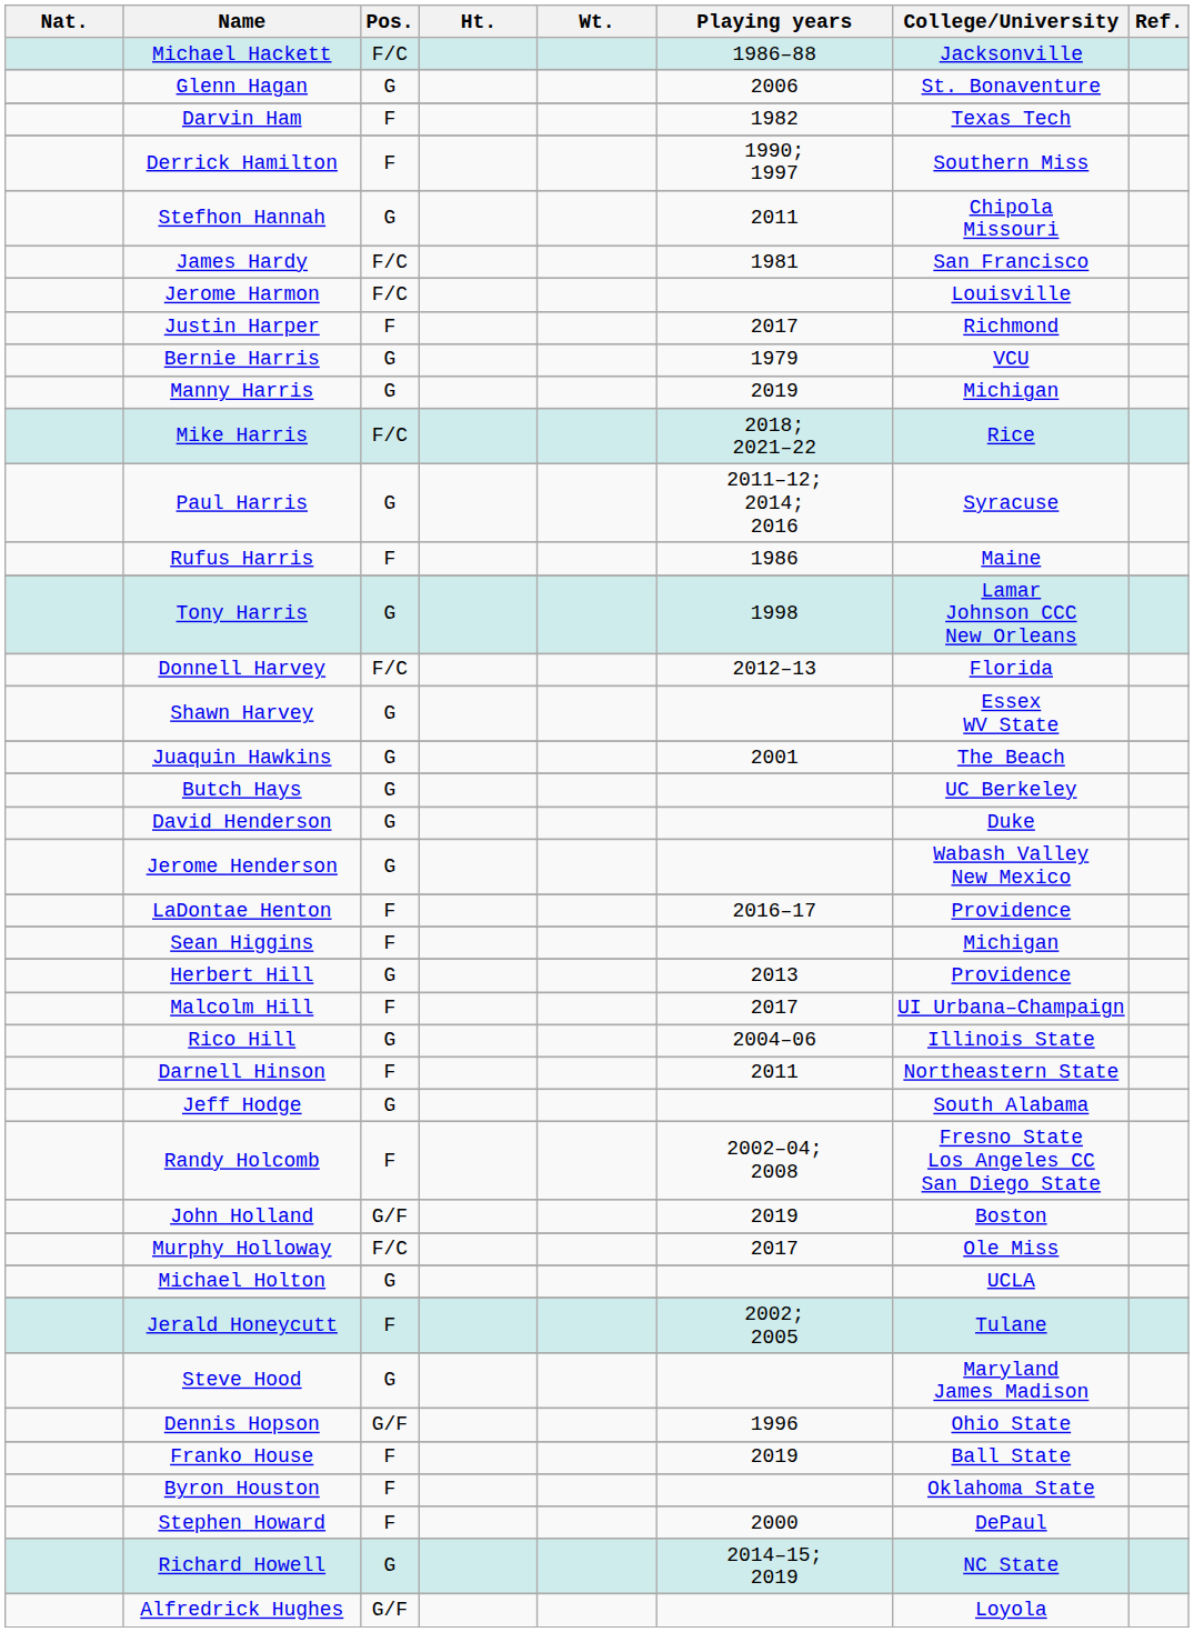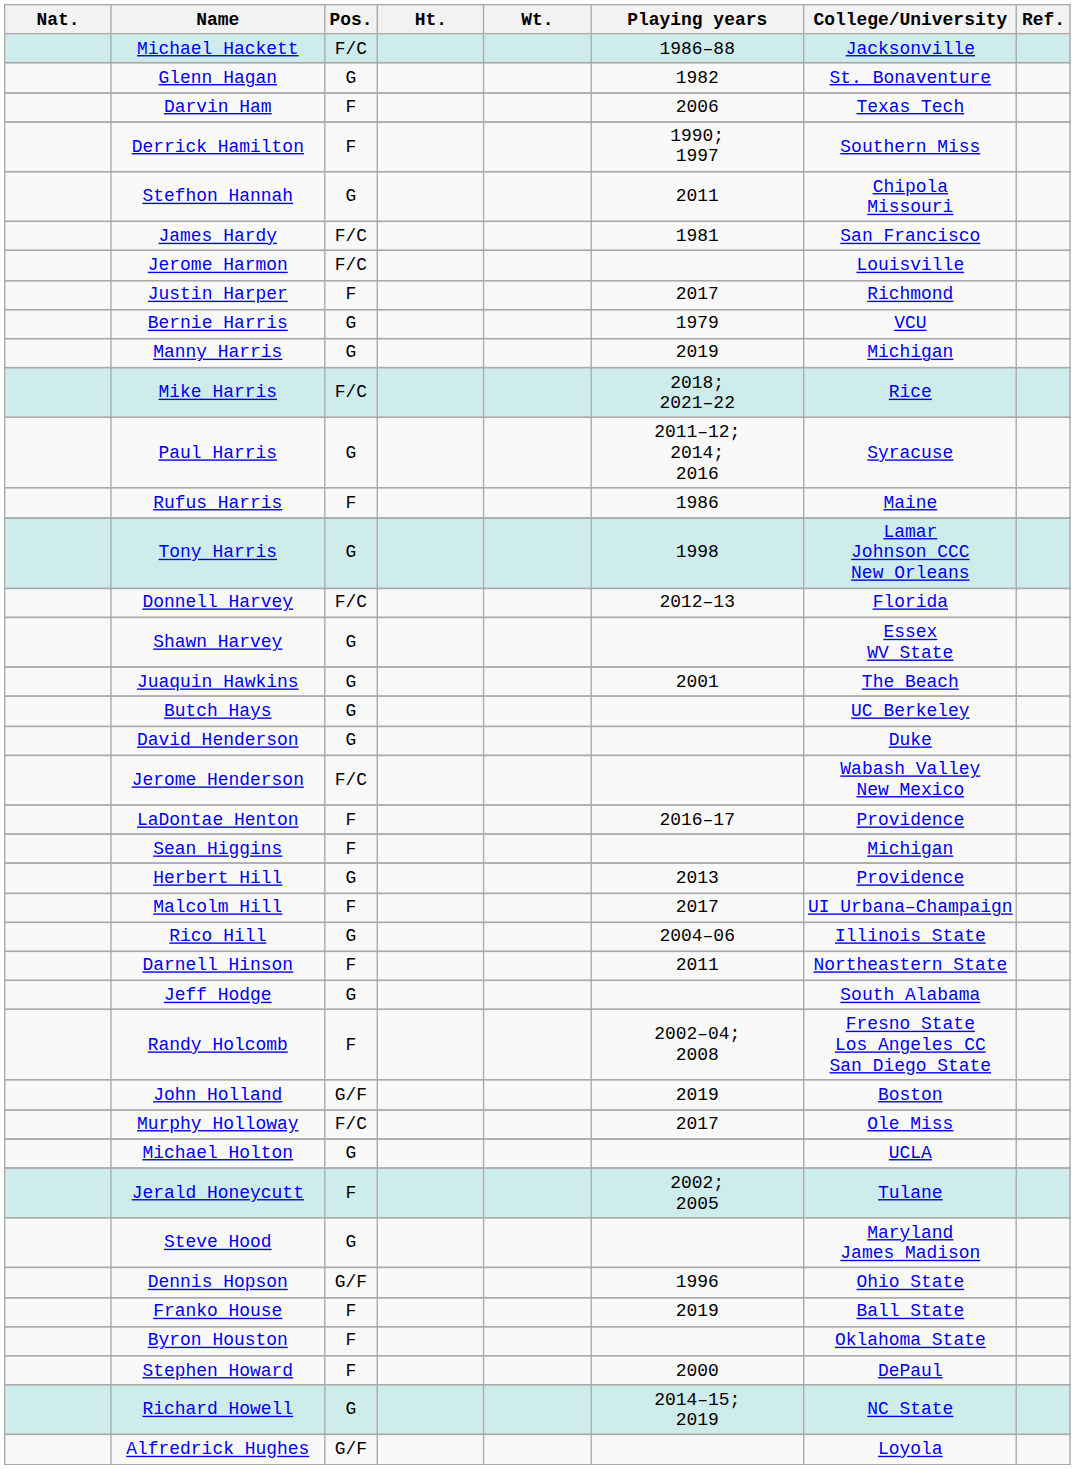 <table class="wikitable" style="text-align:center;">
 <tr>
 <th scope="col" width="10%">Nat.</th>
 <th scope="col" width="20%">Name</th>
 <th scope="col" width="5%">Pos.</th>
 <th scope="col" width="10%">Ht.</th>
 <th scope="col" width="10%">Wt.</th>
 <th scope="col" width="20%">Playing years</th>
 <th scope="col" width="20%">College/University</th>
 <th scope="col" width="5%">Ref.</th>
 </tr>
 <tr align="center" bgcolor="#CFECEC" width="20">
 <td></td>
 <td><a href='#'>Michael Hackett</a></td>
 <td>F/C</td>
 <td></td>
 <td></td>
 <td>1986–88</td>
 <td><a href='#'>Jacksonville</a></td>
 <td></td>
 </tr>
 <tr>
 </tr>
 <tr>
 <td></td>
 <td><a href='#'>Glenn Hagan</a></td>
 <td>G</td>
 <td></td>
 <td></td>
-<td>2006</td>
+<td>1982</td>
 <td><a href='#'>St. Bonaventure</a></td>
 <td></td>
 </tr>
 <tr>
 </tr>
 <tr>
 <td></td>
 <td><a href='#'>Darvin Ham</a></td>
 <td>F</td>
 <td></td>
 <td></td>
-<td>1982</td>
+<td>2006</td>
 <td><a href='#'>Texas Tech</a></td>
 <td></td>
 </tr>
 <tr>
 </tr>
 <tr>
 <td></td>
 <td><a href='#'>Derrick Hamilton</a></td>
 <td>F</td>
 <td></td>
 <td></td>
 <td>1990;<br>1997</td>
 <td><a href='#'>Southern Miss</a></td>
 <td></td>
 </tr>
 <tr>
 </tr>
 <tr>
 <td></td>
 <td><a href='#'>Stefhon Hannah</a></td>
 <td>G</td>
 <td></td>
 <td></td>
 <td>2011</td>
 <td><a href='#'>Chipola</a><br><a href='#'>Missouri</a></td>
 <td></td>
 </tr>
 <tr>
 </tr>
 <tr>
 <td></td>
 <td><a href='#'>James Hardy</a></td>
 <td>F/C</td>
 <td></td>
 <td></td>
 <td>1981</td>
 <td><a href='#'>San Francisco</a></td>
 <td></td>
 </tr>
 <tr>
 </tr>
 <tr>
 <td></td>
 <td><a href='#'>Jerome Harmon</a></td>
 <td>F/C</td>
 <td></td>
 <td></td>
 <td></td>
 <td><a href='#'>Louisville</a></td>
 <td></td>
 </tr>
 <tr>
 </tr>
 <tr>
 <td></td>
 <td><a href='#'>Justin Harper</a></td>
 <td>F</td>
 <td></td>
 <td></td>
 <td>2017</td>
 <td><a href='#'>Richmond</a></td>
 <td></td>
 </tr>
 <tr>
 </tr>
 <tr>
 <td></td>
 <td><a href='#'>Bernie Harris</a></td>
 <td>G</td>
 <td></td>
 <td></td>
 <td>1979</td>
 <td><a href='#'>VCU</a></td>
 <td></td>
 </tr>
 <tr>
 </tr>
 <tr>
 <td></td>
 <td><a href='#'>Manny Harris</a></td>
 <td>G</td>
 <td></td>
 <td></td>
 <td>2019</td>
 <td><a href='#'>Michigan</a></td>
 <td></td>
 </tr>
 <tr>
 </tr>
 <tr align="center" bgcolor="#CFECEC" width="20">
 <td></td>
 <td><a href='#'>Mike Harris</a></td>
 <td>F/C</td>
 <td></td>
 <td></td>
 <td>2018;<br>2021–22</td>
 <td><a href='#'>Rice</a></td>
 <td></td>
 </tr>
 <tr>
 </tr>
 <tr>
 <td></td>
 <td><a href='#'>Paul Harris</a></td>
 <td>G</td>
 <td></td>
 <td></td>
 <td>2011–12;<br>2014;<br>2016</td>
 <td><a href='#'>Syracuse</a></td>
 <td></td>
 </tr>
 <tr>
 </tr>
 <tr>
 <td></td>
 <td><a href='#'>Rufus Harris</a></td>
 <td>F</td>
 <td></td>
 <td></td>
 <td>1986</td>
 <td><a href='#'>Maine</a></td>
 <td></td>
 </tr>
 <tr>
 </tr>
 <tr align="center" bgcolor="#CFECEC" width="20">
 <td></td>
 <td><a href='#'>Tony Harris</a></td>
 <td>G</td>
 <td></td>
 <td></td>
 <td>1998</td>
 <td><a href='#'>Lamar</a><br><a href='#'>Johnson CCC</a><br><a href='#'>New Orleans</a></td>
 <td></td>
 </tr>
 <tr>
 </tr>
 <tr>
 <td></td>
 <td><a href='#'>Donnell Harvey</a></td>
 <td>F/C</td>
 <td></td>
 <td></td>
 <td>2012–13</td>
 <td><a href='#'>Florida</a></td>
 <td></td>
 </tr>
 <tr>
 </tr>
 <tr>
 <td></td>
 <td><a href='#'>Shawn Harvey</a></td>
 <td>G</td>
 <td></td>
 <td></td>
 <td></td>
 <td><a href='#'>Essex</a><br><a href='#'>WV State</a></td>
 <td></td>
 </tr>
 <tr>
 </tr>
 <tr>
 <td></td>
 <td><a href='#'>Juaquin Hawkins</a></td>
 <td>G</td>
 <td></td>
 <td></td>
 <td>2001</td>
 <td><a href='#'>The Beach</a></td>
 <td></td>
 </tr>
 <tr>
 </tr>
 <tr>
 <td> </td>
 <td><a href='#'>Butch Hays</a></td>
 <td>G</td>
 <td></td>
 <td></td>
 <td></td>
 <td><a href='#'>UC Berkeley</a></td>
 <td></td>
 </tr>
 <tr>
 </tr>
 <tr>
 <td></td>
 <td><a href='#'>David Henderson</a></td>
 <td>G</td>
 <td></td>
 <td></td>
 <td></td>
 <td><a href='#'>Duke</a></td>
 <td></td>
 </tr>
 <tr>
 </tr>
 <tr>
 <td></td>
 <td><a href='#'>Jerome Henderson</a></td>
-<td>G</td>
+<td>F/C</td>
 <td></td>
 <td></td>
 <td></td>
 <td><a href='#'>Wabash Valley</a><br><a href='#'>New Mexico</a></td>
 <td></td>
 </tr>
 <tr>
 </tr>
 <tr>
 <td></td>
 <td><a href='#'>LaDontae Henton</a></td>
 <td>F</td>
 <td></td>
 <td></td>
 <td>2016–17</td>
 <td><a href='#'>Providence</a></td>
 <td></td>
 </tr>
 <tr>
 </tr>
 <tr>
 <td></td>
 <td><a href='#'>Sean Higgins</a></td>
 <td>F</td>
 <td></td>
 <td></td>
 <td></td>
 <td><a href='#'>Michigan</a></td>
 <td></td>
 </tr>
 <tr>
 </tr>
 <tr>
 <td></td>
 <td><a href='#'>Herbert Hill</a></td>
 <td>G</td>
 <td></td>
 <td></td>
 <td>2013</td>
 <td><a href='#'>Providence</a></td>
 <td></td>
 </tr>
 <tr>
 </tr>
 <tr>
 <td></td>
 <td><a href='#'>Malcolm Hill</a></td>
 <td>F</td>
 <td></td>
 <td></td>
 <td>2017</td>
 <td><a href='#'>UI Urbana–Champaign</a></td>
 <td></td>
 </tr>
 <tr>
 </tr>
 <tr>
 <td></td>
 <td><a href='#'>Rico Hill</a></td>
 <td>G</td>
 <td></td>
 <td></td>
 <td>2004–06</td>
 <td><a href='#'>Illinois State</a></td>
 <td></td>
 </tr>
 <tr>
 </tr>
 <tr>
 <td></td>
 <td><a href='#'>Darnell Hinson</a></td>
 <td>F</td>
 <td></td>
 <td></td>
 <td>2011</td>
 <td><a href='#'>Northeastern State</a></td>
 <td></td>
 </tr>
 <tr>
 </tr>
 <tr>
 <td></td>
 <td><a href='#'>Jeff Hodge</a></td>
 <td>G</td>
 <td></td>
 <td></td>
 <td></td>
 <td><a href='#'>South Alabama</a></td>
 <td></td>
 </tr>
 <tr>
 </tr>
 <tr>
 <td><br></td>
 <td><a href='#'>Randy Holcomb</a></td>
 <td>F</td>
 <td></td>
 <td></td>
 <td>2002–04;<br>2008</td>
 <td><a href='#'>Fresno State</a><br><a href='#'>Los Angeles CC</a><br><a href='#'>San Diego State</a></td>
 <td></td>
 </tr>
 <tr>
 </tr>
 <tr>
 <td> </td>
 <td><a href='#'>John Holland</a></td>
 <td>G/F</td>
 <td></td>
 <td></td>
 <td>2019</td>
 <td><a href='#'>Boston</a></td>
 <td></td>
 </tr>
 <tr>
 </tr>
 <tr>
 <td></td>
 <td><a href='#'>Murphy Holloway</a></td>
 <td>F/C</td>
 <td></td>
 <td></td>
 <td>2017</td>
 <td><a href='#'>Ole Miss</a></td>
 <td></td>
 </tr>
 <tr>
 </tr>
 <tr>
 <td></td>
 <td><a href='#'>Michael Holton</a></td>
 <td>G</td>
 <td></td>
 <td></td>
 <td></td>
 <td><a href='#'>UCLA</a></td>
 <td></td>
 </tr>
 <tr>
 </tr>
 <tr align="center" bgcolor="#CFECEC" width="20">
 <td></td>
 <td><a href='#'>Jerald Honeycutt</a></td>
 <td>F</td>
 <td></td>
 <td></td>
 <td>2002;<br>2005</td>
 <td><a href='#'>Tulane</a></td>
 <td></td>
 </tr>
 <tr>
 </tr>
 <tr>
 <td></td>
 <td><a href='#'>Steve Hood</a></td>
 <td>G</td>
 <td></td>
 <td></td>
 <td></td>
 <td><a href='#'>Maryland</a><br><a href='#'>James Madison</a></td>
 <td></td>
 </tr>
 <tr>
 </tr>
 <tr>
 <td></td>
 <td><a href='#'>Dennis Hopson</a></td>
 <td>G/F</td>
 <td></td>
 <td></td>
 <td>1996</td>
 <td><a href='#'>Ohio State</a></td>
 <td></td>
 </tr>
 <tr>
 </tr>
 <tr>
 <td></td>
 <td><a href='#'>Franko House</a></td>
 <td>F</td>
 <td></td>
 <td></td>
 <td>2019</td>
 <td><a href='#'>Ball State</a></td>
 <td></td>
 </tr>
 <tr>
 </tr>
 <tr>
 <td></td>
 <td><a href='#'>Byron Houston</a></td>
 <td>F</td>
 <td></td>
 <td></td>
 <td></td>
 <td><a href='#'>Oklahoma State</a></td>
 <td></td>
 </tr>
 <tr>
 </tr>
 <tr>
 <td></td>
 <td><a href='#'>Stephen Howard</a></td>
 <td>F</td>
 <td></td>
 <td></td>
 <td>2000</td>
 <td><a href='#'>DePaul</a></td>
 <td></td>
 </tr>
 <tr>
 </tr>
 <tr align="center" bgcolor="#CFECEC" width="20">
 <td></td>
 <td><a href='#'>Richard Howell</a></td>
 <td>G</td>
 <td></td>
 <td></td>
 <td>2014–15;<br>2019</td>
 <td><a href='#'>NC State</a></td>
 <td></td>
 </tr>
 <tr>
 </tr>
 <tr>
 <td></td>
 <td><a href='#'>Alfredrick Hughes</a></td>
 <td>G/F</td>
 <td></td>
 <td></td>
 <td></td>
 <td><a href='#'>Loyola</a></td>
 <td></td>
 </tr>
 <tr>
 </tr>
 </table>
